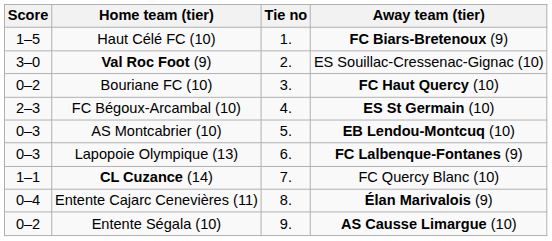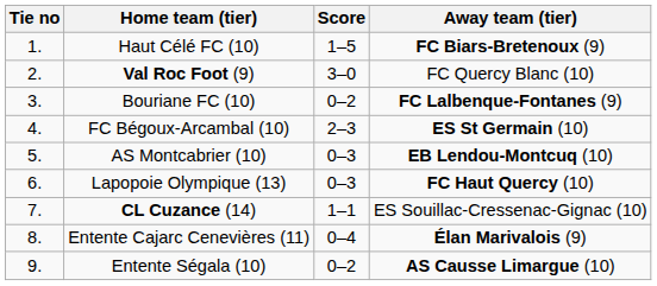 <table class="wikitable" style="text-align: center">
 <tr>
+<th>Tie no</th>
+<th>Home team (tier)</th>
 <th>Score</th>
-<th>Home team (tier)</th>
-<th>Tie no</th>
 <th>Away team (tier)</th>
 </tr>
 <tr>
+<td>1.</td>
+<td>Haut Célé FC (10)</td>
 <td>1–5</td>
-<td>Haut Célé FC (10)</td>
-<td>1.</td>
 <td><strong>FC Biars-Bretenoux</strong> (9)</td>
 </tr>
 <tr>
+<td>2.</td>
+<td><strong>Val Roc Foot</strong> (9)</td>
 <td>3–0</td>
-<td><strong>Val Roc Foot</strong> (9)</td>
-<td>2.</td>
+<td>FC Quercy Blanc (10)</td>
+</tr>
+<tr>
+<td>3.</td>
+<td>Bouriane FC (10)</td>
+<td>0–2</td>
+<td><strong>FC Lalbenque-Fontanes</strong> (9)</td>
+</tr>
+<tr>
+<td>4.</td>
+<td>FC Bégoux-Arcambal (10)</td>
+<td>2–3 </td>
+<td><strong>ES St Germain</strong> (10)</td>
+</tr>
+<tr>
+<td>5.</td>
+<td>AS Montcabrier (10)</td>
+<td>0–3</td>
+<td><strong>EB Lendou-Montcuq</strong> (10)</td>
+</tr>
+<tr>
+<td>6.</td>
+<td>Lapopoie Olympique (13)</td>
+<td>0–3</td>
+<td><strong>FC Haut Quercy</strong> (10)</td>
+</tr>
+<tr>
+<td>7.</td>
+<td><strong>CL Cuzance</strong> (14)</td>
+<td>1–1 </td>
 <td>ES Souillac-Cressenac-Gignac (10)</td>
 </tr>
 <tr>
-<td>0–2</td>
-<td>Bouriane FC (10)</td>
-<td>3.</td>
-<td><strong>FC Haut Quercy</strong> (10)</td>
-</tr>
-<tr>
-<td>2–3 </td>
-<td>FC Bégoux-Arcambal (10)</td>
-<td>4.</td>
-<td><strong>ES St Germain</strong> (10)</td>
-</tr>
-<tr>
-<td>0–3</td>
-<td>AS Montcabrier (10)</td>
-<td>5.</td>
-<td><strong>EB Lendou-Montcuq</strong> (10)</td>
-</tr>
-<tr>
-<td>0–3</td>
-<td>Lapopoie Olympique (13)</td>
-<td>6.</td>
-<td><strong>FC Lalbenque-Fontanes</strong> (9)</td>
-</tr>
-<tr>
-<td>1–1 </td>
-<td><strong>CL Cuzance</strong> (14)</td>
-<td>7.</td>
-<td>FC Quercy Blanc (10)</td>
-</tr>
-<tr>
+<td>8.</td>
+<td>Entente Cajarc Cenevières (11)</td>
 <td>0–4</td>
-<td>Entente Cajarc Cenevières (11)</td>
-<td>8.</td>
 <td><strong>Élan Marivalois</strong> (9)</td>
 </tr>
 <tr>
+<td>9.</td>
+<td>Entente Ségala (10)</td>
 <td>0–2</td>
-<td>Entente Ségala (10)</td>
-<td>9.</td>
 <td><strong>AS Causse Limargue</strong> (10)</td>
 </tr>
 </table>
